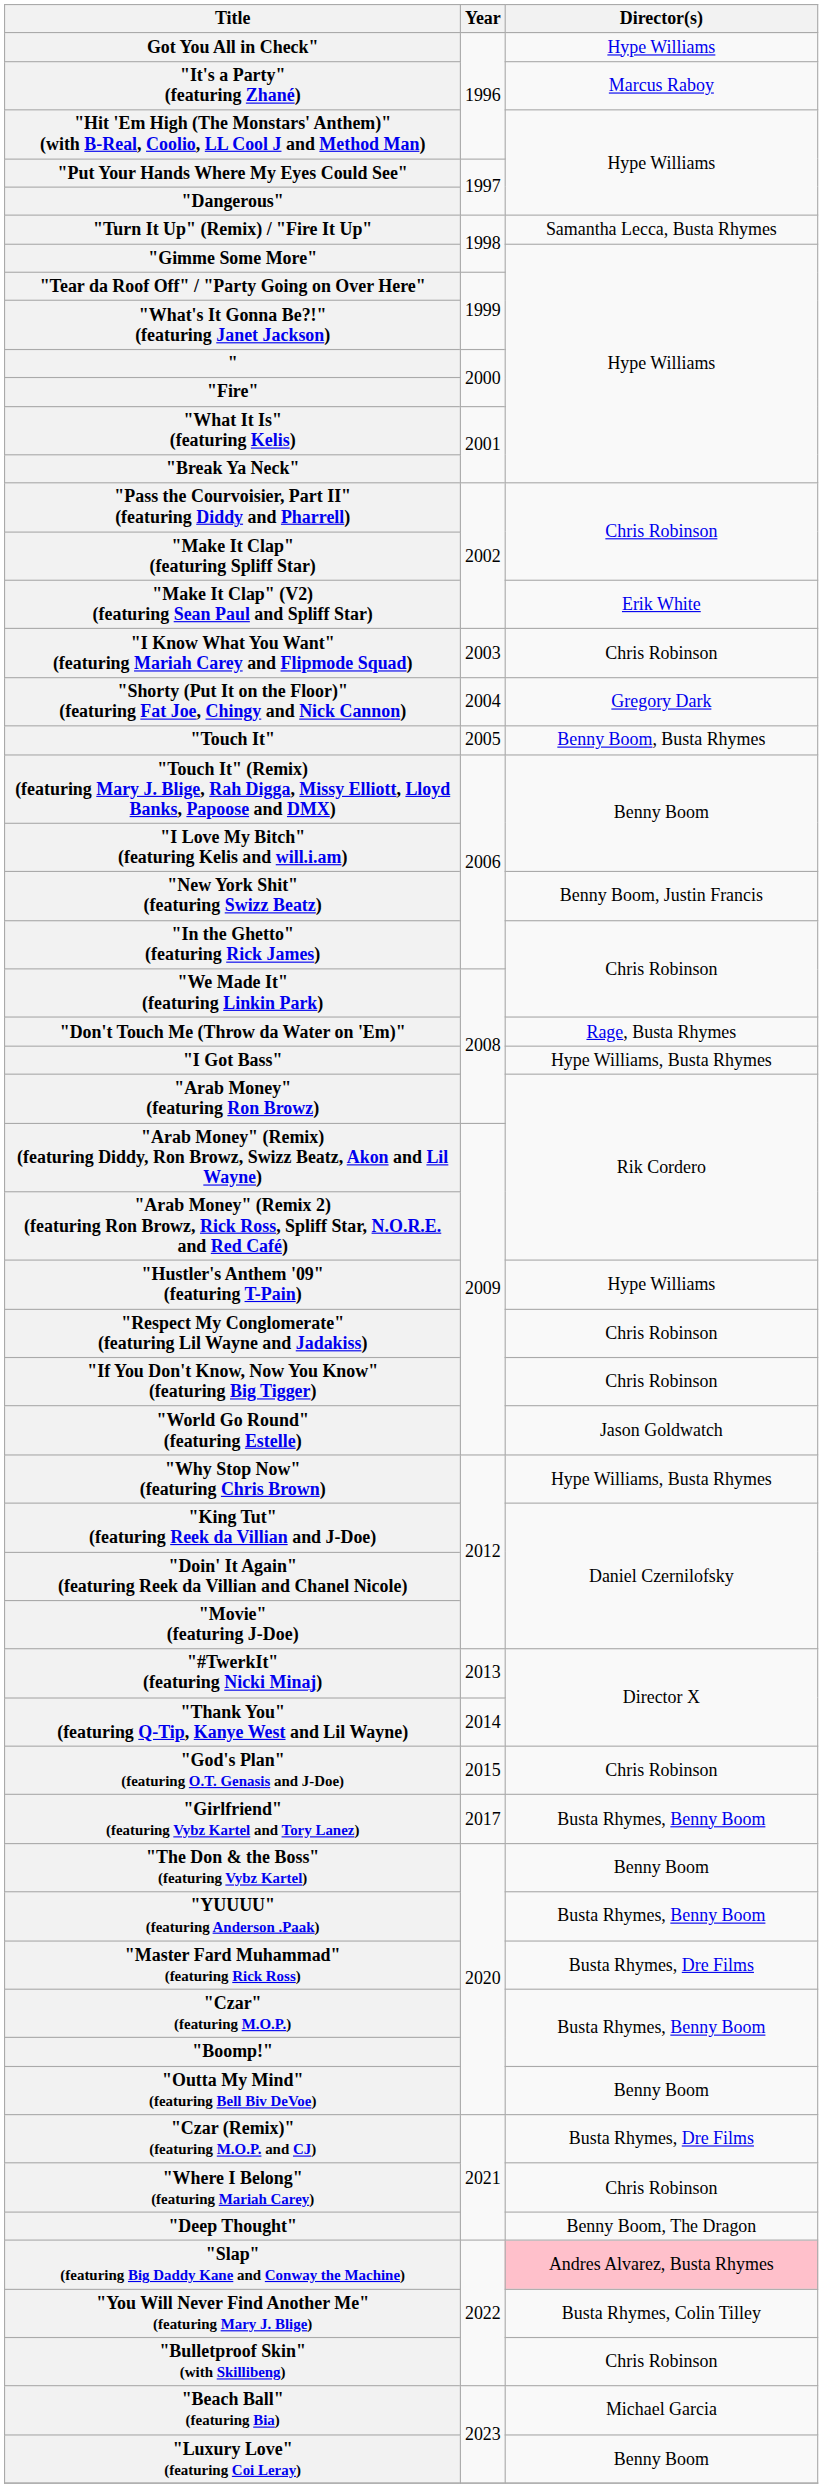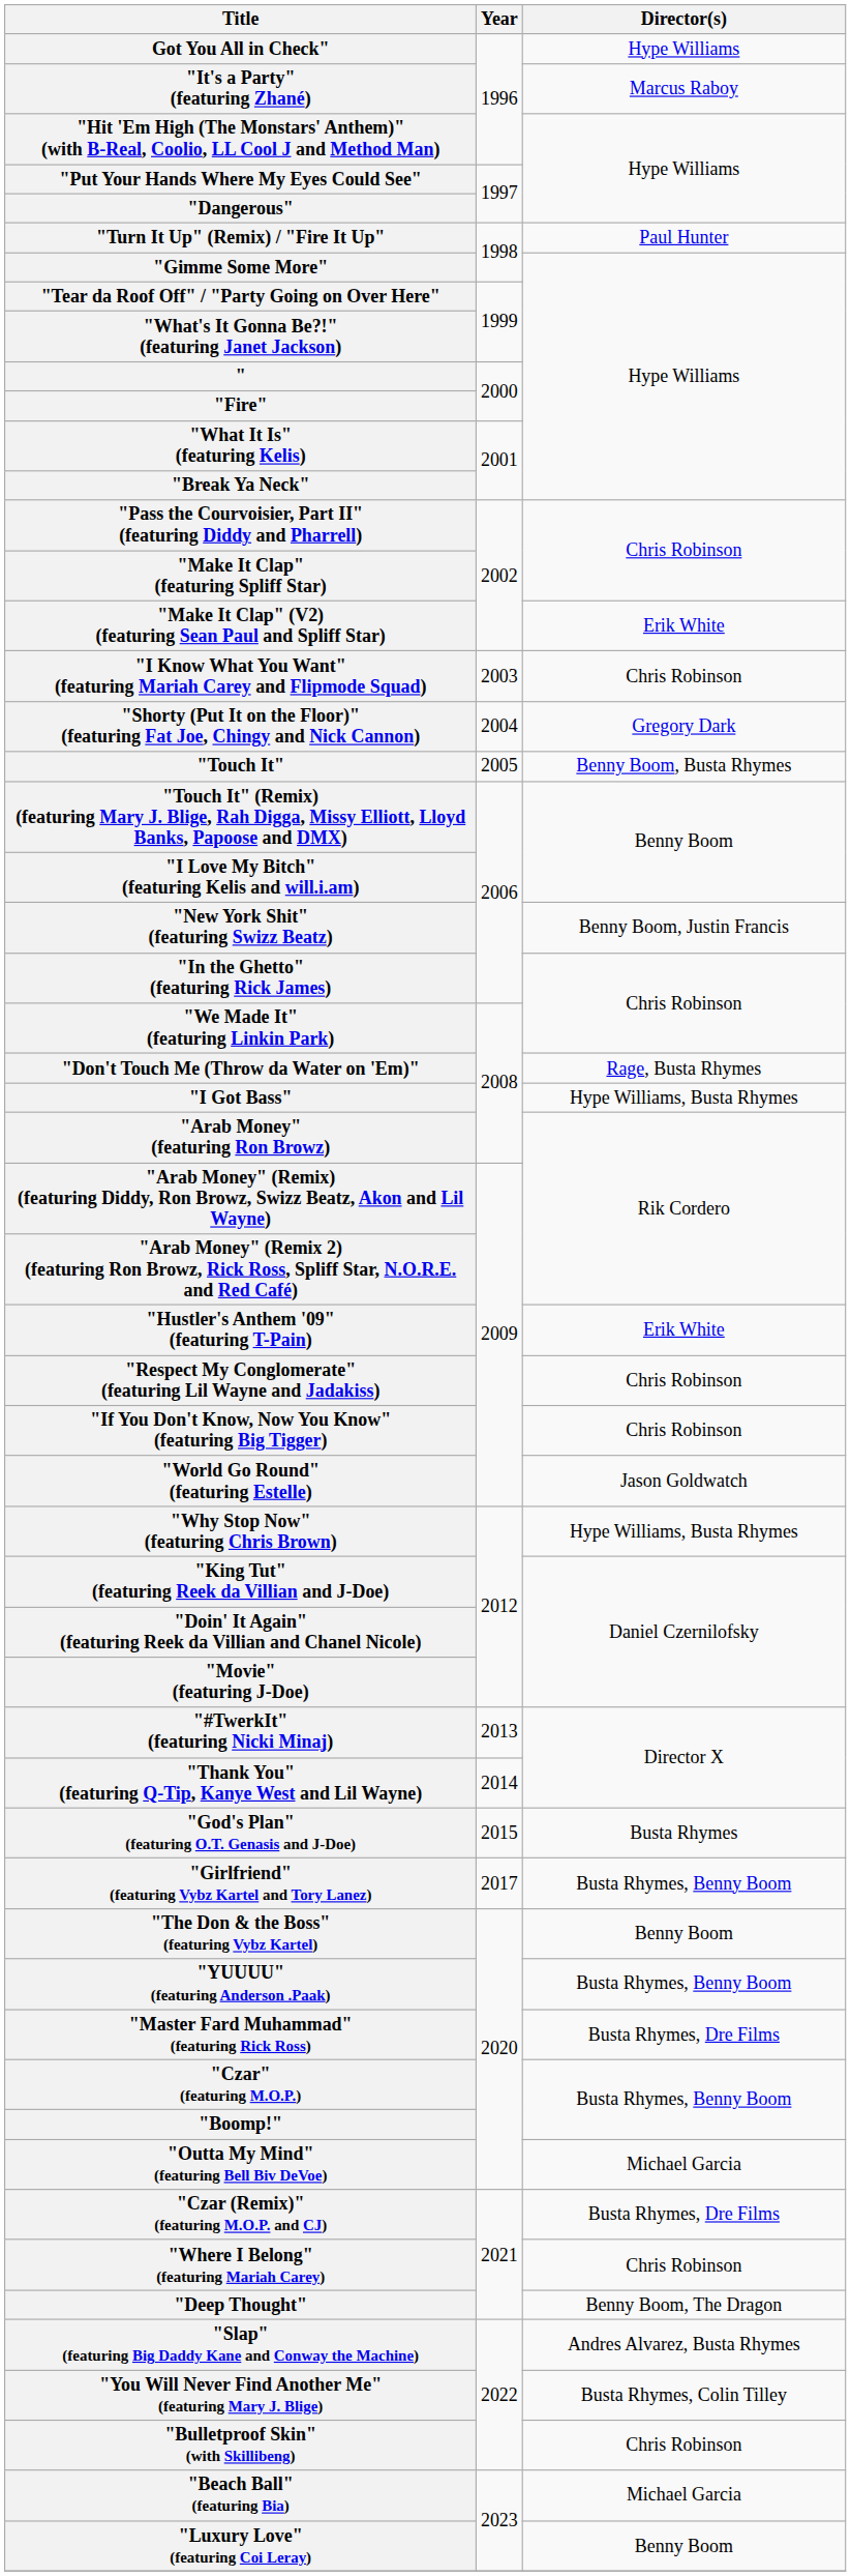 <table class="wikitable plainrowheaders" style="text-align:center;">
 <tr>
 <th scope="col" style="width:25em;">Title</th>
 <th scope="col">Year</th>
 <th scope="col" style="width:17em;">Director(s)</th>
 </tr>
 <tr>
 <th scope="row"> Got You All in Check"</th>
 <td rowspan="3">1996</td>
 <td><a href='#'>Hype Williams</a></td>
 </tr>
 <tr>
 <th scope="row">"It's a Party"<br><span>(featuring <a href='#'>Zhané</a>)</span></th>
 <td><a href='#'>Marcus Raboy</a></td>
 </tr>
 <tr>
 <th scope="row">"Hit 'Em High (The Monstars' Anthem)"<br><span>(with <a href='#'>B-Real</a>, <a href='#'>Coolio</a>, <a href='#'>LL Cool J</a> and <a href='#'>Method Man</a>)</span></th>
 <td rowspan="3">Hype Williams</td>
 </tr>
 <tr>
 <th scope="row">"Put Your Hands Where My Eyes Could See"</th>
 <td rowspan="2">1997</td>
 </tr>
 <tr>
 <th scope="row">"Dangerous"</th>
 </tr>
 <tr>
 <th scope="row">"Turn It Up" (Remix) / "Fire It Up"</th>
 <td rowspan="2">1998</td>
-<td>Samantha Lecca, Busta Rhymes</td>
+<td><a href='#'>Paul Hunter</a></td>
 </tr>
 <tr>
 <th scope="row">"Gimme Some More"</th>
 <td rowspan="7">Hype Williams</td>
 </tr>
 <tr>
 <th scope="row">"Tear da Roof Off" / "Party Going on Over Here"</th>
 <td rowspan="2">1999</td>
 </tr>
 <tr>
 <th scope="row">"What's It Gonna Be?!"<br><span>(featuring <a href='#'>Janet Jackson</a>)</span></th>
 </tr>
 <tr>
 <th scope="row">"</th>
 <td rowspan="2">2000</td>
 </tr>
 <tr>
 <th scope="row">"Fire"</th>
 </tr>
 <tr>
 <th scope="row">"What It Is"<br><span>(featuring <a href='#'>Kelis</a>)</span></th>
 <td rowspan="2">2001</td>
 </tr>
 <tr>
 <th scope="row">"Break Ya Neck"</th>
 </tr>
 <tr>
 <th scope="row">"Pass the Courvoisier, Part II"<br><span>(featuring <a href='#'>Diddy</a> and <a href='#'>Pharrell</a>)</span></th>
 <td rowspan="3">2002</td>
 <td rowspan="2"><a href='#'>Chris Robinson</a></td>
 </tr>
 <tr>
 <th scope="row">"Make It Clap"<br><span>(featuring Spliff Star)</span></th>
 </tr>
 <tr>
 <th scope="row">"Make It Clap" (V2)<br><span>(featuring <a href='#'>Sean Paul</a> and Spliff Star)</span></th>
 <td><a href='#'>Erik White</a></td>
 </tr>
 <tr>
 <th scope="row">"I Know What You Want"<br><span>(featuring <a href='#'>Mariah Carey</a> and <a href='#'>Flipmode Squad</a>)</span></th>
 <td>2003</td>
 <td>Chris Robinson</td>
 </tr>
 <tr>
 <th scope="row">"Shorty (Put It on the Floor)"<br><span>(featuring <a href='#'>Fat Joe</a>, <a href='#'>Chingy</a> and <a href='#'>Nick Cannon</a>)</span></th>
 <td>2004</td>
 <td><a href='#'>Gregory Dark</a></td>
 </tr>
 <tr>
 <th scope="row">"Touch It"</th>
 <td>2005</td>
 <td><a href='#'>Benny Boom</a>, Busta Rhymes</td>
 </tr>
 <tr>
 <th scope="row">"Touch It" (Remix)<br><span>(featuring <a href='#'>Mary J. Blige</a>, <a href='#'>Rah Digga</a>, <a href='#'>Missy Elliott</a>, <a href='#'>Lloyd Banks</a>, <a href='#'>Papoose</a> and <a href='#'>DMX</a>)</span></th>
 <td rowspan="4">2006</td>
 <td rowspan="2">Benny Boom</td>
 </tr>
 <tr>
 <th scope="row">"I Love My Bitch"<br><span>(featuring Kelis and <a href='#'>will.i.am</a>)</span></th>
 </tr>
 <tr>
 <th scope="row">"New York Shit"<br><span>(featuring <a href='#'>Swizz Beatz</a>)</span></th>
 <td>Benny Boom, Justin Francis</td>
 </tr>
 <tr>
 <th scope="row">"In the Ghetto"<br><span>(featuring <a href='#'>Rick James</a>)</span></th>
 <td rowspan="2">Chris Robinson</td>
 </tr>
 <tr>
 <th scope="row">"We Made It"<br><span>(featuring <a href='#'>Linkin Park</a>)</span></th>
 <td rowspan="4">2008</td>
 </tr>
 <tr>
 <th scope="row">"Don't Touch Me (Throw da Water on 'Em)"</th>
 <td><a href='#'>Rage</a>, Busta Rhymes</td>
 </tr>
 <tr>
 <th scope="row">"I Got Bass"</th>
 <td>Hype Williams, Busta Rhymes</td>
 </tr>
 <tr>
 <th scope="row">"Arab Money"<br><span>(featuring <a href='#'>Ron Browz</a>)</span></th>
 <td rowspan="3">Rik Cordero</td>
 </tr>
 <tr>
 <th scope="row">"Arab Money" (Remix)<br><span>(featuring Diddy, Ron Browz, Swizz Beatz, <a href='#'>Akon</a> and <a href='#'>Lil Wayne</a>)</span></th>
 <td rowspan="6">2009</td>
 </tr>
 <tr>
 <th scope="row">"Arab Money" (Remix 2)<br><span>(featuring Ron Browz, <a href='#'>Rick Ross</a>, Spliff Star, <a href='#'>N.O.R.E.</a> and <a href='#'>Red Café</a>)</span></th>
 </tr>
 <tr>
 <th scope="row">"Hustler's Anthem '09"<br><span>(featuring <a href='#'>T-Pain</a>)</span></th>
-<td>Hype Williams</td>
+<td><a href='#'>Erik White</a></td>
 </tr>
 <tr>
 <th scope="row">"Respect My Conglomerate"<br><span>(featuring Lil Wayne and <a href='#'>Jadakiss</a>)</span></th>
 <td>Chris Robinson</td>
 </tr>
 <tr>
 <th scope="row">"If You Don't Know, Now You Know"<br><span>(featuring <a href='#'>Big Tigger</a>)</span></th>
 <td>Chris Robinson</td>
 </tr>
 <tr>
 <th scope="row">"World Go Round"<br><span>(featuring <a href='#'>Estelle</a>)</span></th>
 <td>Jason Goldwatch</td>
 </tr>
 <tr>
 <th scope="row">"Why Stop Now"<br><span>(featuring <a href='#'>Chris Brown</a>)</span></th>
 <td rowspan="4">2012</td>
 <td>Hype Williams, Busta Rhymes</td>
 </tr>
 <tr>
 <th scope="row">"King Tut"<br><span>(featuring <a href='#'>Reek da Villian</a> and J-Doe)</span></th>
 <td rowspan="3">Daniel Czernilofsky</td>
 </tr>
 <tr>
 <th scope="row">"Doin' It Again"<br><span>(featuring Reek da Villian and Chanel Nicole)</span></th>
 </tr>
 <tr>
 <th scope="row">"Movie"<br><span>(featuring J-Doe)</span></th>
 </tr>
 <tr>
 <th scope="row">"#TwerkIt"<br><span>(featuring <a href='#'>Nicki Minaj</a>)</span></th>
 <td>2013</td>
 <td rowspan="2">Director X</td>
 </tr>
 <tr>
 <th scope="row">"Thank You"<br><span>(featuring <a href='#'>Q-Tip</a>, <a href='#'>Kanye West</a> and Lil Wayne)</span></th>
 <td>2014</td>
 </tr>
 <tr>
 <th scope="row">"God's Plan"<br><small>(featuring <a href='#'>O.T. Genasis</a> and J-Doe)</small></th>
 <td>2015</td>
-<td>Chris Robinson</td>
+<td>Busta Rhymes</td>
 </tr>
 <tr>
 <th scope="row">"Girlfriend"<br><small>(featuring <a href='#'>Vybz Kartel</a> and <a href='#'>Tory Lanez</a>)</small></th>
 <td>2017</td>
 <td>Busta Rhymes, <a href='#'>Benny Boom</a></td>
 </tr>
 <tr>
 <th scope="row">"The Don & the Boss"<br><small>(featuring <a href='#'>Vybz Kartel</a>)</small></th>
 <td rowspan="6">2020</td>
 <td>Benny Boom</td>
 </tr>
 <tr>
 <th scope="row">"YUUUU"<br><small>(featuring <a href='#'>Anderson .Paak</a>)</small></th>
 <td>Busta Rhymes, <a href='#'>Benny Boom</a></td>
 </tr>
 <tr>
 <th scope="row">"Master Fard Muhammad"<br><small>(featuring <a href='#'>Rick Ross</a>)</small></th>
 <td>Busta Rhymes, <a href='#'>Dre Films</a></td>
 </tr>
 <tr>
 <th scope="row">"Czar"<br><small>(featuring <a href='#'>M.O.P.</a>)</small></th>
 <td rowspan="2">Busta Rhymes, <a href='#'>Benny Boom</a></td>
 </tr>
 <tr>
 <th scope="row">"Boomp!"</th>
 </tr>
 <tr>
 <th scope="row">"Outta My Mind"<br><small>(featuring <a href='#'>Bell Biv DeVoe</a>)</small></th>
-<td>Benny Boom</td>
+<td>Michael Garcia</td>
 </tr>
 <tr>
 <th scope="row">"Czar (Remix)"<br><small>(featuring <a href='#'>M.O.P.</a> and <a href='#'>CJ</a>)</small></th>
 <td rowspan="3">2021</td>
 <td>Busta Rhymes, <a href='#'>Dre Films</a></td>
 </tr>
 <tr>
 <th scope="row">"Where I Belong"<br><small>(featuring <a href='#'>Mariah Carey</a>)</small></th>
 <td>Chris Robinson</td>
 </tr>
 <tr>
 <th scope="row">"Deep Thought"</th>
 <td>Benny Boom, The Dragon</td>
 </tr>
 <tr>
 <th scope="row">"Slap"<br><small>(featuring <a href='#'>Big Daddy Kane</a> and <a href='#'>Conway the Machine</a>)</small></th>
 <td rowspan="3">2022</td>
-<td style="background: pink;">Andres Alvarez, Busta Rhymes</td>
+<td>Andres Alvarez, Busta Rhymes</td>
 </tr>
 <tr>
 <th scope="row">"You Will Never Find Another Me"<br><small>(featuring <a href='#'>Mary J. Blige</a>)</small></th>
 <td>Busta Rhymes, Colin Tilley</td>
 </tr>
 <tr>
 <th scope="row">"Bulletproof Skin"<br><small>(with <a href='#'>Skillibeng</a>)</small></th>
 <td>Chris Robinson</td>
 </tr>
 <tr>
 <th scope="row">"Beach Ball"<br><small>(featuring <a href='#'>Bia</a>)</small></th>
 <td rowspan="2">2023</td>
 <td>Michael Garcia</td>
 </tr>
 <tr>
 <th scope="row">"Luxury Love"<br><small>(featuring <a href='#'>Coi Leray</a>)</small></th>
 <td>Benny Boom</td>
 </tr>
 <tr>
 </tr>
 </table>
